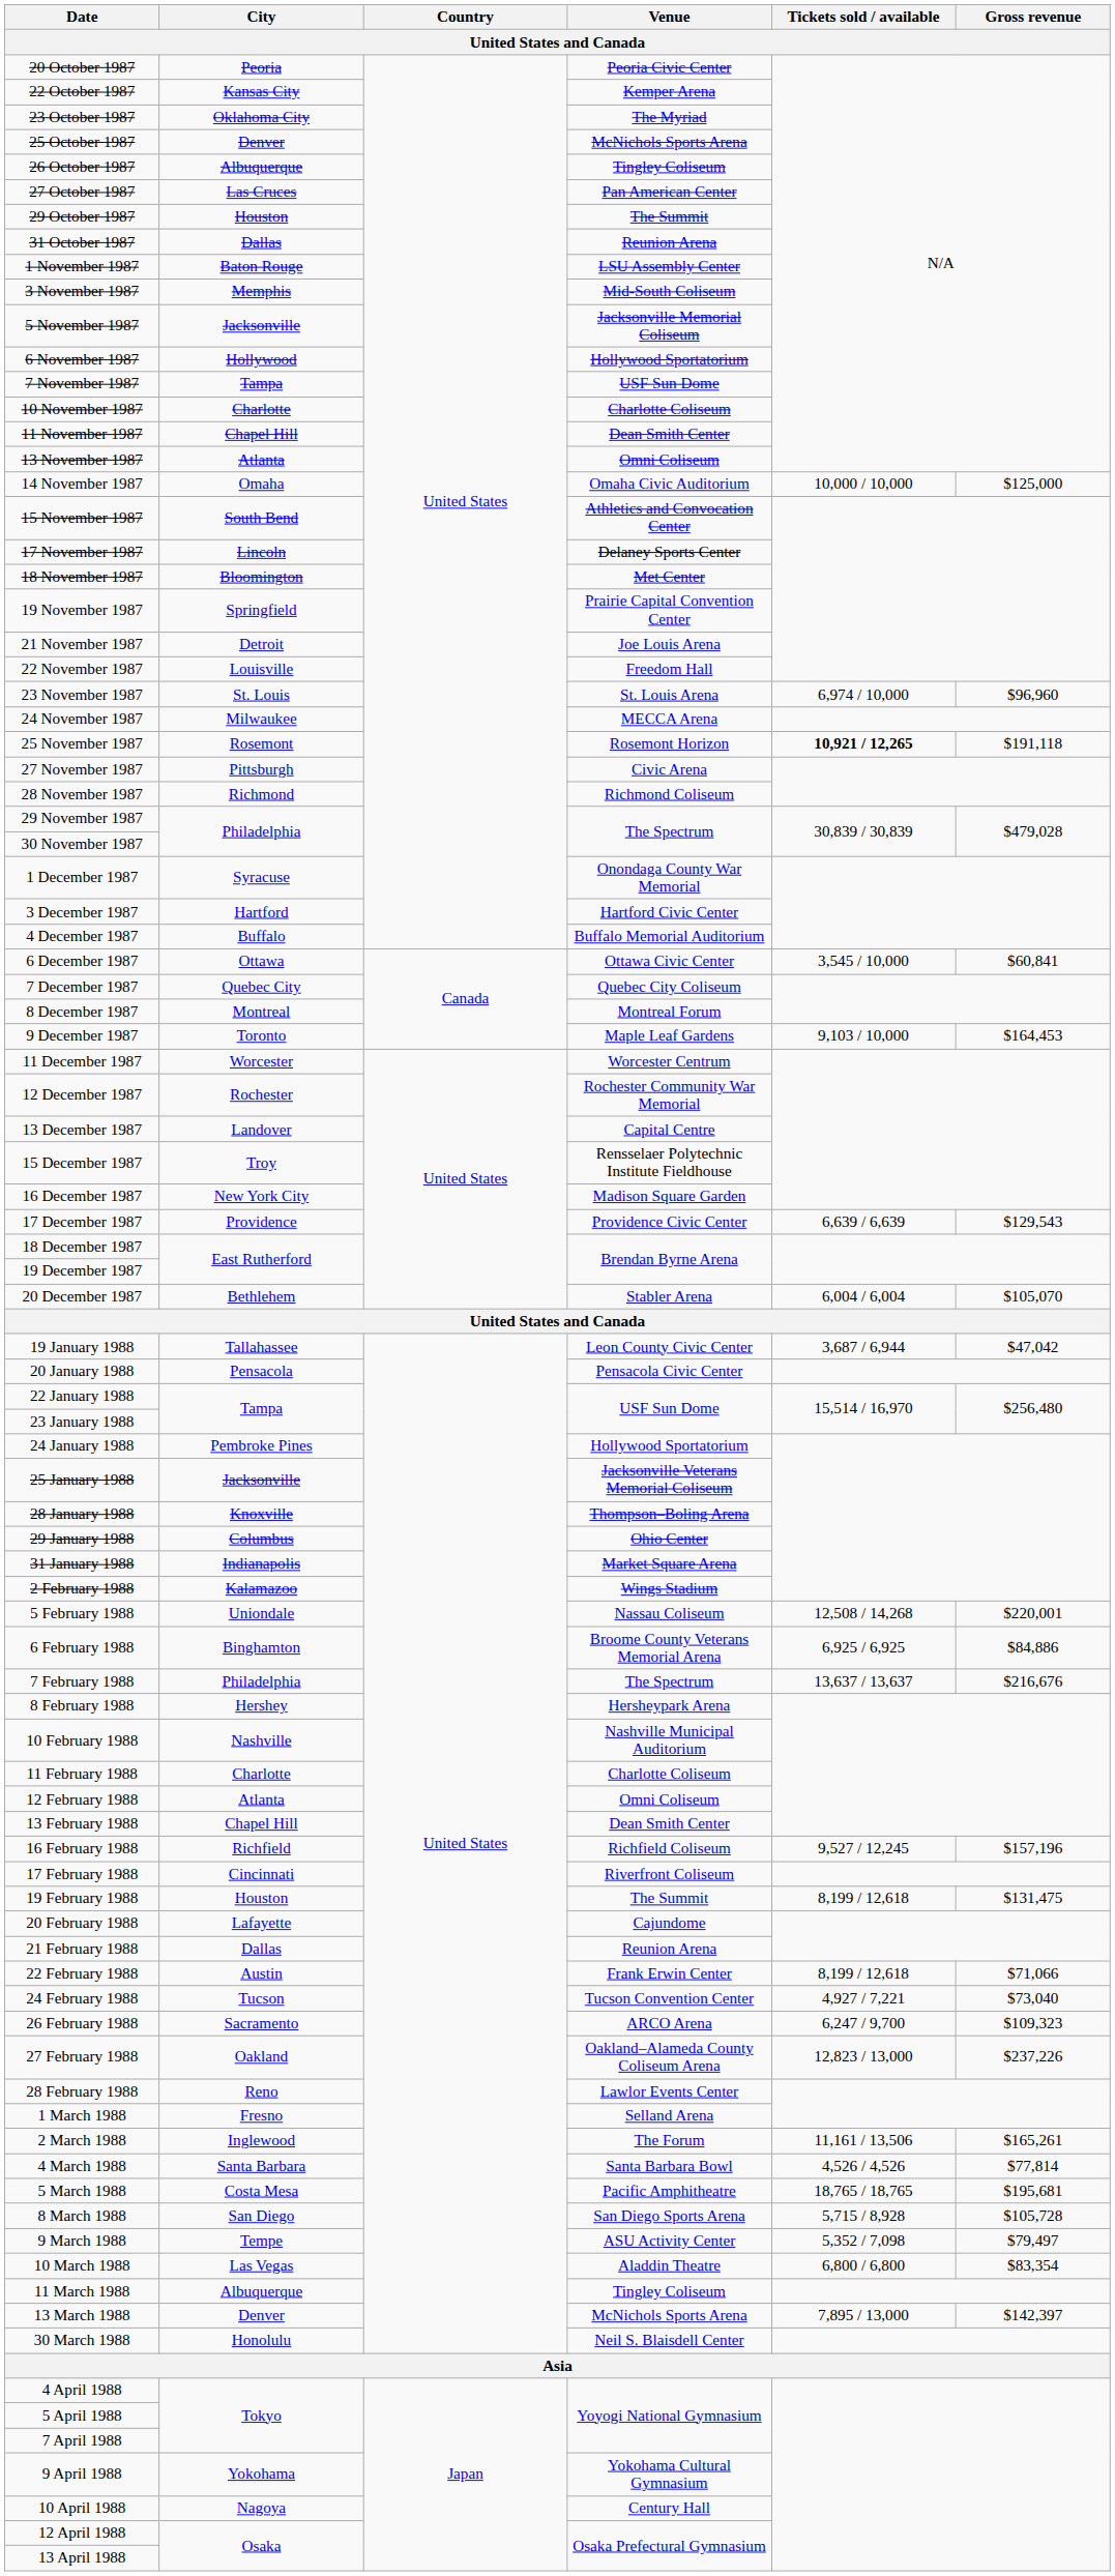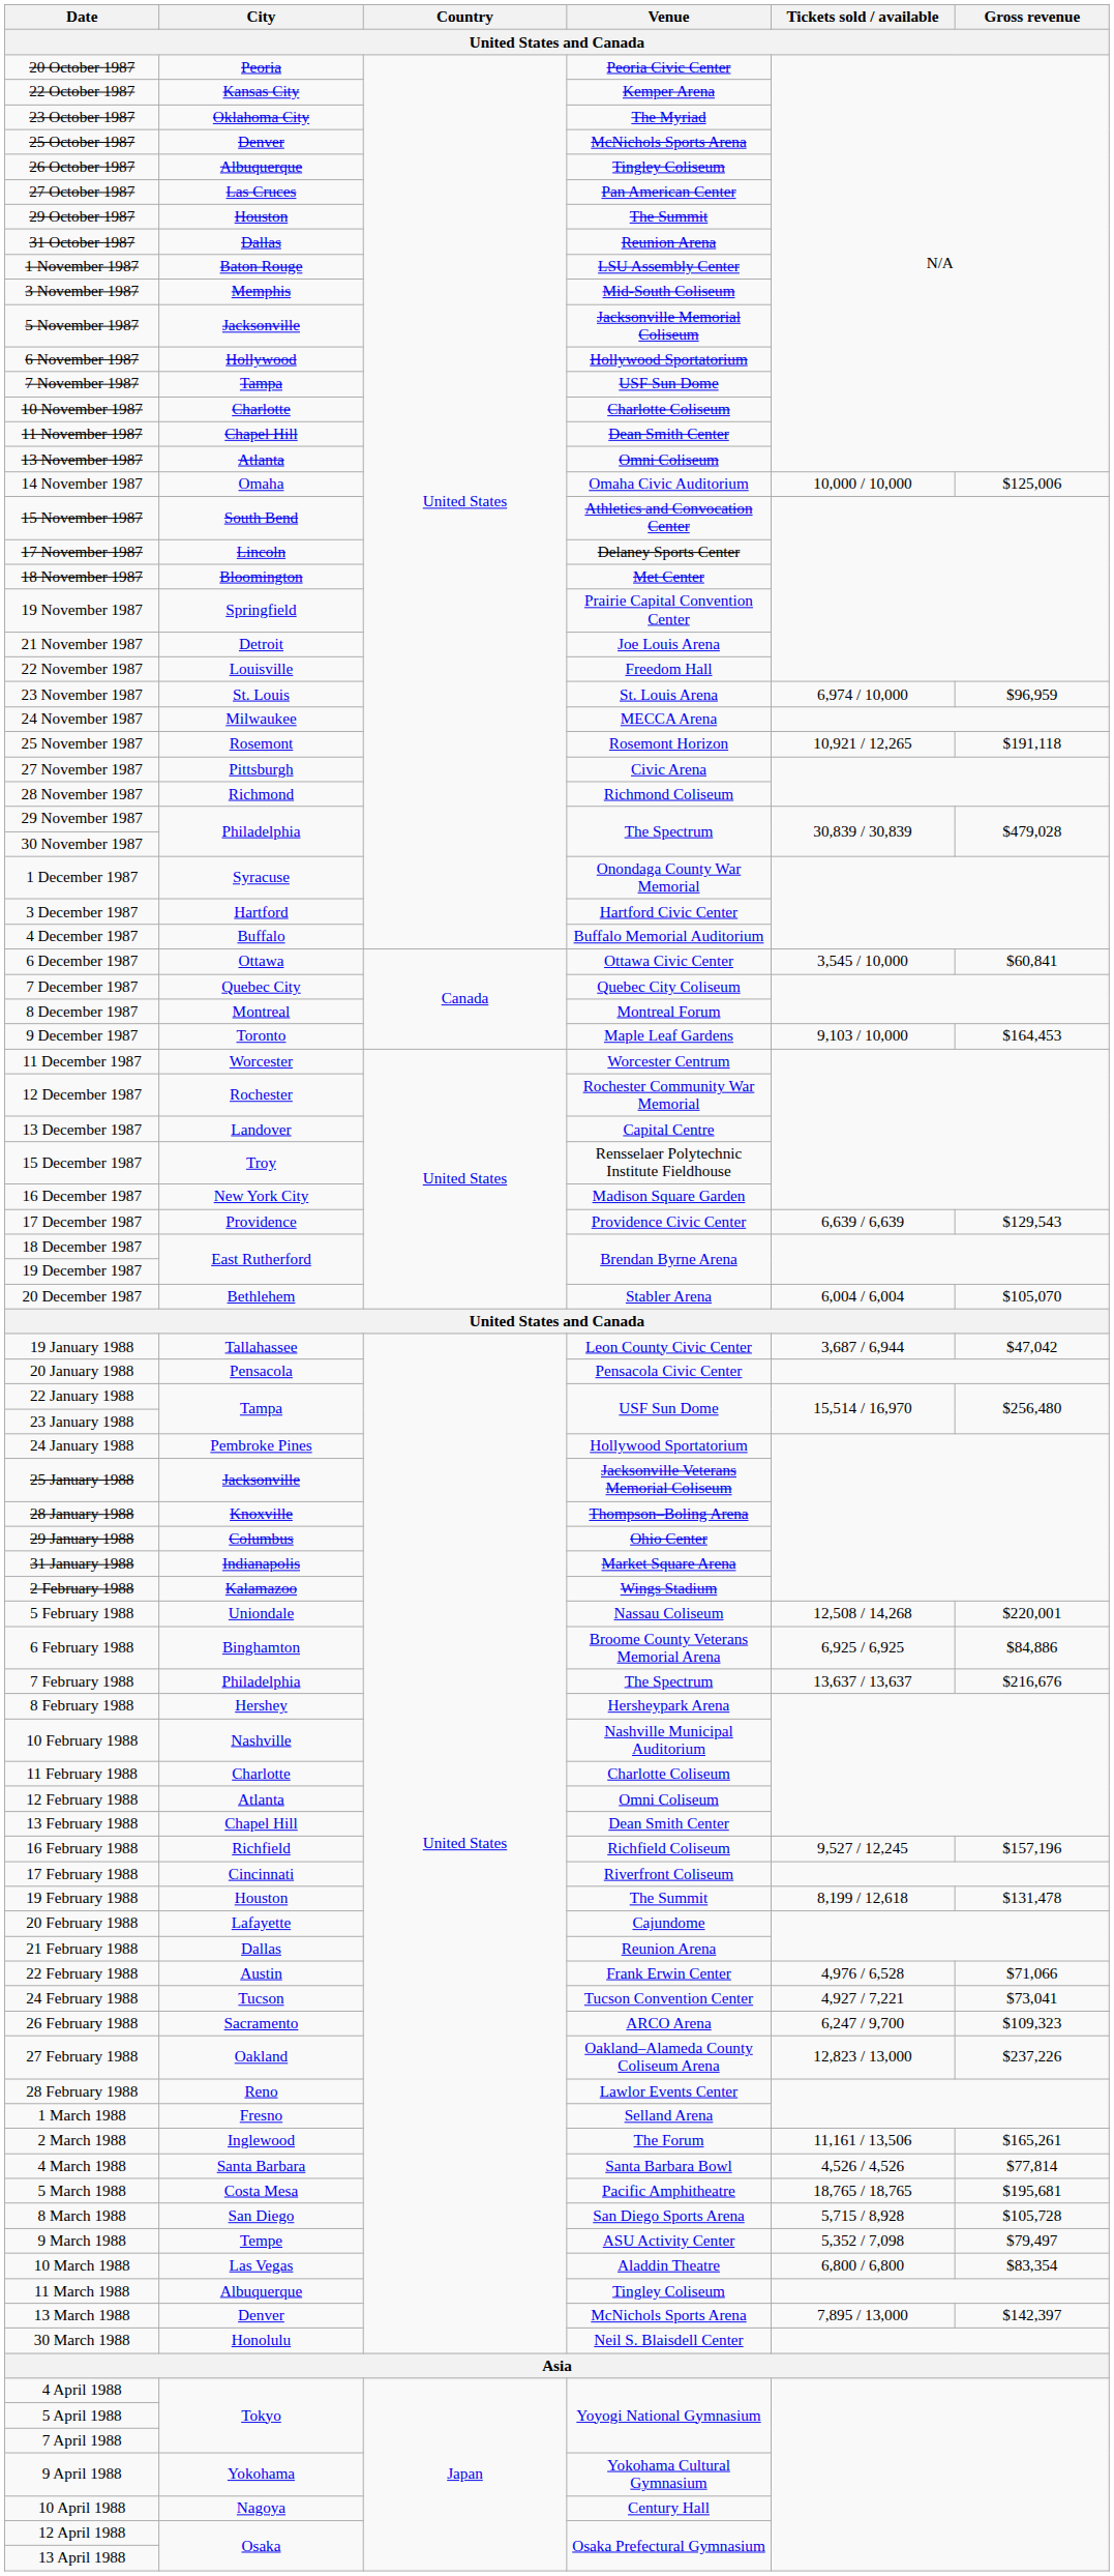 <table class="wikitable" style="text-align:center;">
 <tr>
 <th style="width:150px;">Date</th>
 <th style="width:200px;">City</th>
 <th style="width:200px;">Country</th>
 <th style="width:200px;">Venue</th>
 <th style="width:180px;">Tickets sold / available</th>
 <th style="width:150px;">Gross revenue</th>
 </tr>
 <tr>
 <th colspan="6">United States and Canada</th>
 </tr>
 <tr>
 <td><s>20 October 1987</s></td>
 <td><a href='#'><s>Peoria</s></a></td>
 <td rowspan="33"><a href='#'>United States</a></td>
 <td><a href='#'><s>Peoria Civic Center</s></a></td>
 <td colspan="2" rowspan="16">N/A</td>
 </tr>
 <tr>
 <td><s>22 October 1987</s></td>
 <td><a href='#'><s>Kansas City</s></a></td>
 <td><a href='#'><s>Kemper Arena</s></a></td>
 </tr>
 <tr>
 <td><s>23 October 1987</s></td>
 <td><a href='#'><s>Oklahoma City</s></a></td>
 <td><a href='#'><s>The Myriad</s></a></td>
 </tr>
 <tr>
 <td><s>25 October 1987</s></td>
 <td><a href='#'><s>Denver</s></a></td>
 <td><a href='#'><s>McNichols Sports Arena</s></a></td>
 </tr>
 <tr>
 <td><s>26 October 1987</s></td>
 <td><a href='#'><s>Albuquerque</s></a></td>
 <td><a href='#'><s>Tingley Coliseum</s></a></td>
 </tr>
 <tr>
 <td><s>27 October 1987</s></td>
 <td><a href='#'><s>Las Cruces</s></a></td>
 <td><a href='#'><s>Pan American Center</s></a></td>
 </tr>
 <tr>
 <td><s>29 October 1987</s></td>
 <td><a href='#'><s>Houston</s></a></td>
 <td><a href='#'><s>The Summit</s></a></td>
 </tr>
 <tr>
 <td><s>31 October 1987</s></td>
 <td><a href='#'><s>Dallas</s></a></td>
 <td><a href='#'><s>Reunion Arena</s></a></td>
 </tr>
 <tr>
 <td><s>1 November 1987</s></td>
 <td><a href='#'><s>Baton Rouge</s></a></td>
 <td><a href='#'><s>LSU Assembly Center</s></a></td>
 </tr>
 <tr>
 <td><s>3 November 1987</s></td>
 <td><a href='#'><s>Memphis</s></a></td>
 <td><a href='#'><s>Mid-South Coliseum</s></a></td>
 </tr>
 <tr>
 <td><s>5 November 1987</s></td>
 <td><a href='#'><s>Jacksonville</s></a></td>
 <td><a href='#'><s>Jacksonville Memorial Coliseum</s></a></td>
 </tr>
 <tr>
 <td><s>6 November 1987</s></td>
 <td><a href='#'><s>Hollywood</s></a></td>
 <td><a href='#'><s>Hollywood Sportatorium</s></a></td>
 </tr>
 <tr>
 <td><s>7 November 1987</s></td>
 <td><a href='#'><s>Tampa</s></a></td>
 <td><a href='#'><s>USF Sun Dome</s></a></td>
 </tr>
 <tr>
 <td><s>10 November 1987</s></td>
 <td><a href='#'><s>Charlotte</s></a></td>
 <td><a href='#'><s>Charlotte Coliseum</s></a></td>
 </tr>
 <tr>
 <td><s>11 November 1987</s></td>
 <td><a href='#'><s>Chapel Hill</s></a></td>
 <td><a href='#'><s>Dean Smith Center</s></a></td>
 </tr>
 <tr>
 <td><s>13 November 1987</s></td>
 <td><a href='#'><s>Atlanta</s></a></td>
 <td><a href='#'><s>Omni Coliseum</s></a></td>
 </tr>
 <tr>
 <td>14 November 1987</td>
 <td><a href='#'>Omaha</a></td>
 <td><a href='#'>Omaha Civic Auditorium</a></td>
 <td>10,000 / 10,000</td>
-<td>$125,000</td>
+<td>$125,006</td>
 </tr>
 <tr>
 <td><s>15 November 1987</s></td>
 <td><a href='#'><s>South Bend</s></a></td>
 <td><a href='#'><s>Athletics and Convocation Center</s></a></td>
 </tr>
 <tr>
 <td><s>17 November 1987</s></td>
 <td><a href='#'><s>Lincoln</s></a></td>
 <td><s>Delaney Sports Center</s></td>
 </tr>
 <tr>
 <td><s>18 November 1987</s></td>
 <td><a href='#'><s>Bloomington</s></a></td>
 <td><a href='#'><s>Met Center</s></a></td>
 </tr>
 <tr>
 <td>19 November 1987</td>
 <td><a href='#'>Springfield</a></td>
 <td><a href='#'>Prairie Capital Convention Center</a></td>
 </tr>
 <tr>
 <td>21 November 1987</td>
 <td><a href='#'>Detroit</a></td>
 <td><a href='#'>Joe Louis Arena</a></td>
 </tr>
 <tr>
 <td>22 November 1987</td>
 <td><a href='#'>Louisville</a></td>
 <td><a href='#'>Freedom Hall</a></td>
 </tr>
 <tr>
 <td>23 November 1987</td>
 <td><a href='#'>St. Louis</a></td>
 <td><a href='#'>St. Louis Arena</a></td>
 <td>6,974 / 10,000</td>
-<td>$96,960</td>
+<td>$96,959</td>
 </tr>
 <tr>
 <td>24 November 1987</td>
 <td><a href='#'>Milwaukee</a></td>
 <td><a href='#'>MECCA Arena</a></td>
 </tr>
 <tr>
 <td>25 November 1987</td>
 <td><a href='#'>Rosemont</a></td>
 <td><a href='#'>Rosemont Horizon</a></td>
-<td><strong>10,921 / 12,265</strong></td>
+<td>10,921 / 12,265</td>
 <td>$191,118</td>
 </tr>
 <tr>
 <td>27 November 1987</td>
 <td><a href='#'>Pittsburgh</a></td>
 <td><a href='#'>Civic Arena</a></td>
 </tr>
 <tr>
 <td>28 November 1987</td>
 <td><a href='#'>Richmond</a></td>
 <td><a href='#'>Richmond Coliseum</a></td>
 </tr>
 <tr>
 <td>29 November 1987</td>
 <td rowspan="2"><a href='#'>Philadelphia</a></td>
 <td rowspan="2"><a href='#'>The Spectrum</a></td>
 <td rowspan="2">30,839 / 30,839</td>
 <td rowspan="2">$479,028</td>
 </tr>
 <tr>
 <td>30 November 1987</td>
 </tr>
 <tr>
 <td>1 December 1987</td>
 <td><a href='#'>Syracuse</a></td>
 <td><a href='#'>Onondaga County War Memorial</a></td>
 </tr>
 <tr>
 <td>3 December 1987</td>
 <td><a href='#'>Hartford</a></td>
 <td><a href='#'>Hartford Civic Center</a></td>
 </tr>
 <tr>
 <td>4 December 1987</td>
 <td><a href='#'>Buffalo</a></td>
 <td><a href='#'>Buffalo Memorial Auditorium</a></td>
 </tr>
 <tr>
 <td>6 December 1987</td>
 <td><a href='#'>Ottawa</a></td>
 <td rowspan="4"><a href='#'>Canada</a></td>
 <td><a href='#'>Ottawa Civic Center</a></td>
 <td>3,545 / 10,000</td>
 <td>$60,841</td>
 </tr>
 <tr>
 <td>7 December 1987</td>
 <td><a href='#'>Quebec City</a></td>
 <td><a href='#'>Quebec City Coliseum</a></td>
 </tr>
 <tr>
 <td>8 December 1987</td>
 <td><a href='#'>Montreal</a></td>
 <td><a href='#'>Montreal Forum</a></td>
 </tr>
 <tr>
 <td>9 December 1987</td>
 <td><a href='#'>Toronto</a></td>
 <td><a href='#'>Maple Leaf Gardens</a></td>
 <td>9,103 / 10,000</td>
 <td>$164,453</td>
 </tr>
 <tr>
 <td>11 December 1987</td>
 <td><a href='#'>Worcester</a></td>
 <td rowspan="9"><a href='#'>United States</a></td>
 <td><a href='#'>Worcester Centrum</a></td>
 </tr>
 <tr>
 <td>12 December 1987</td>
 <td><a href='#'>Rochester</a></td>
 <td><a href='#'>Rochester Community War Memorial</a></td>
 </tr>
 <tr>
 <td>13 December 1987</td>
 <td><a href='#'>Landover</a></td>
 <td><a href='#'>Capital Centre</a></td>
 </tr>
 <tr>
 <td>15 December 1987</td>
 <td><a href='#'>Troy</a></td>
 <td>Rensselaer Polytechnic Institute Fieldhouse</td>
 </tr>
 <tr>
 <td>16 December 1987</td>
 <td><a href='#'>New York City</a></td>
 <td><a href='#'>Madison Square Garden</a></td>
 </tr>
 <tr>
 <td>17 December 1987</td>
 <td><a href='#'>Providence</a></td>
 <td><a href='#'>Providence Civic Center</a></td>
 <td>6,639 / 6,639</td>
 <td>$129,543</td>
 </tr>
 <tr>
 <td>18 December 1987</td>
 <td rowspan="2"><a href='#'>East Rutherford</a></td>
 <td rowspan="2"><a href='#'>Brendan Byrne Arena</a></td>
 </tr>
 <tr>
 <td>19 December 1987</td>
 </tr>
 <tr>
 <td>20 December 1987</td>
 <td><a href='#'>Bethlehem</a></td>
 <td><a href='#'>Stabler Arena</a></td>
 <td>6,004 / 6,004</td>
 <td>$105,070</td>
 </tr>
 <tr>
 <th colspan="6">United States and Canada</th>
 </tr>
 <tr>
 <td>19 January 1988</td>
 <td><a href='#'>Tallahassee</a></td>
 <td rowspan="38"><a href='#'>United States</a></td>
 <td><a href='#'>Leon County Civic Center</a></td>
 <td>3,687 / 6,944</td>
 <td>$47,042</td>
 </tr>
 <tr>
 <td>20 January 1988</td>
 <td><a href='#'>Pensacola</a></td>
 <td><a href='#'>Pensacola Civic Center</a></td>
 </tr>
 <tr>
 <td>22 January 1988</td>
 <td rowspan="2"><a href='#'>Tampa</a></td>
 <td rowspan="2"><a href='#'>USF Sun Dome</a></td>
 <td rowspan="2">15,514 / 16,970</td>
 <td rowspan="2">$256,480</td>
 </tr>
 <tr>
 <td>23 January 1988</td>
 </tr>
 <tr>
 <td>24 January 1988</td>
 <td><a href='#'>Pembroke Pines</a></td>
 <td><a href='#'>Hollywood Sportatorium</a></td>
 </tr>
 <tr>
 <td><s>25 January 1988</s></td>
 <td><a href='#'><s>Jacksonville</s></a></td>
 <td><a href='#'><s>Jacksonville Veterans Memorial Coliseum</s></a></td>
 </tr>
 <tr>
 <td><s>28 January 1988</s></td>
 <td><a href='#'><s>Knoxville</s></a></td>
 <td><a href='#'><s>Thompson–Boling Arena</s></a></td>
 </tr>
 <tr>
 <td><s>29 January 1988</s></td>
 <td><a href='#'><s>Columbus</s></a></td>
 <td><a href='#'><s>Ohio Center</s></a></td>
 </tr>
 <tr>
 <td><s>31 January 1988</s></td>
 <td><a href='#'><s>Indianapolis</s></a></td>
 <td><a href='#'><s>Market Square Arena</s></a></td>
 </tr>
 <tr>
 <td><s>2 February 1988</s></td>
 <td><a href='#'><s>Kalamazoo</s></a></td>
 <td><a href='#'><s>Wings Stadium</s></a></td>
 </tr>
 <tr>
 <td>5 February 1988</td>
 <td><a href='#'>Uniondale</a></td>
 <td><a href='#'>Nassau Coliseum</a></td>
 <td>12,508 / 14,268</td>
 <td>$220,001</td>
 </tr>
 <tr>
 <td>6 February 1988</td>
 <td><a href='#'>Binghamton</a></td>
 <td><a href='#'>Broome County Veterans Memorial Arena</a></td>
 <td>6,925 / 6,925</td>
 <td>$84,886</td>
 </tr>
 <tr>
 <td>7 February 1988</td>
 <td><a href='#'>Philadelphia</a></td>
 <td><a href='#'>The Spectrum</a></td>
 <td>13,637 / 13,637</td>
 <td>$216,676</td>
 </tr>
 <tr>
 <td>8 February 1988</td>
 <td><a href='#'>Hershey</a></td>
 <td><a href='#'>Hersheypark Arena</a></td>
 </tr>
 <tr>
 <td>10 February 1988</td>
 <td><a href='#'>Nashville</a></td>
 <td><a href='#'>Nashville Municipal Auditorium</a></td>
 </tr>
 <tr>
 <td>11 February 1988</td>
 <td><a href='#'>Charlotte</a></td>
 <td><a href='#'>Charlotte Coliseum</a></td>
 </tr>
 <tr>
 <td>12 February 1988</td>
 <td><a href='#'>Atlanta</a></td>
 <td><a href='#'>Omni Coliseum</a></td>
 </tr>
 <tr>
 <td>13 February 1988</td>
 <td><a href='#'>Chapel Hill</a></td>
 <td><a href='#'>Dean Smith Center</a></td>
 </tr>
 <tr>
 <td>16 February 1988</td>
 <td><a href='#'>Richfield</a></td>
 <td><a href='#'>Richfield Coliseum</a></td>
 <td>9,527 / 12,245</td>
 <td>$157,196</td>
 </tr>
 <tr>
 <td>17 February 1988</td>
 <td><a href='#'>Cincinnati</a></td>
 <td><a href='#'>Riverfront Coliseum</a></td>
 </tr>
 <tr>
 <td>19 February 1988</td>
 <td><a href='#'>Houston</a></td>
 <td><a href='#'>The Summit</a></td>
 <td>8,199 / 12,618</td>
-<td>$131,475</td>
+<td>$131,478</td>
 </tr>
 <tr>
 <td>20 February 1988</td>
 <td><a href='#'>Lafayette</a></td>
 <td><a href='#'>Cajundome</a></td>
 </tr>
 <tr>
 <td>21 February 1988</td>
 <td><a href='#'>Dallas</a></td>
 <td><a href='#'>Reunion Arena</a></td>
 </tr>
 <tr>
 <td>22 February 1988</td>
 <td><a href='#'>Austin</a></td>
 <td><a href='#'>Frank Erwin Center</a></td>
-<td>8,199 / 12,618</td>
+<td>4,976 / 6,528</td>
 <td>$71,066</td>
 </tr>
 <tr>
 <td>24 February 1988</td>
 <td><a href='#'>Tucson</a></td>
 <td><a href='#'>Tucson Convention Center</a></td>
 <td>4,927 / 7,221</td>
-<td>$73,040</td>
+<td>$73,041</td>
 </tr>
 <tr>
 <td>26 February 1988</td>
 <td><a href='#'>Sacramento</a></td>
 <td><a href='#'>ARCO Arena</a></td>
 <td>6,247 / 9,700</td>
 <td>$109,323</td>
 </tr>
 <tr>
 <td>27 February 1988</td>
 <td><a href='#'>Oakland</a></td>
 <td><a href='#'>Oakland–Alameda County Coliseum Arena</a></td>
 <td>12,823 / 13,000</td>
 <td>$237,226</td>
 </tr>
 <tr>
 <td>28 February 1988</td>
 <td><a href='#'>Reno</a></td>
 <td><a href='#'>Lawlor Events Center</a></td>
 </tr>
 <tr>
 <td>1 March 1988</td>
 <td><a href='#'>Fresno</a></td>
 <td><a href='#'>Selland Arena</a></td>
 </tr>
 <tr>
 <td>2 March 1988</td>
 <td><a href='#'>Inglewood</a></td>
 <td><a href='#'>The Forum</a></td>
 <td>11,161 / 13,506</td>
 <td>$165,261</td>
 </tr>
 <tr>
 <td>4 March 1988</td>
 <td><a href='#'>Santa Barbara</a></td>
 <td><a href='#'>Santa Barbara Bowl</a></td>
 <td>4,526 / 4,526</td>
 <td>$77,814</td>
 </tr>
 <tr>
 <td>5 March 1988</td>
 <td><a href='#'>Costa Mesa</a></td>
 <td><a href='#'>Pacific Amphitheatre</a></td>
 <td>18,765 / 18,765</td>
 <td>$195,681</td>
 </tr>
 <tr>
 <td>8 March 1988</td>
 <td><a href='#'>San Diego</a></td>
 <td><a href='#'>San Diego Sports Arena</a></td>
 <td>5,715 / 8,928</td>
 <td>$105,728</td>
 </tr>
 <tr>
 <td>9 March 1988</td>
 <td><a href='#'>Tempe</a></td>
 <td><a href='#'>ASU Activity Center</a></td>
 <td>5,352 / 7,098</td>
 <td>$79,497</td>
 </tr>
 <tr>
 <td>10 March 1988</td>
 <td><a href='#'>Las Vegas</a></td>
 <td><a href='#'>Aladdin Theatre</a></td>
 <td>6,800 / 6,800</td>
 <td>$83,354</td>
 </tr>
 <tr>
 <td>11 March 1988</td>
 <td><a href='#'>Albuquerque</a></td>
 <td><a href='#'>Tingley Coliseum</a></td>
 </tr>
 <tr>
 <td>13 March 1988</td>
 <td><a href='#'>Denver</a></td>
 <td><a href='#'>McNichols Sports Arena</a></td>
 <td>7,895 / 13,000</td>
 <td>$142,397</td>
 </tr>
 <tr>
 <td>30 March 1988</td>
 <td><a href='#'>Honolulu</a></td>
 <td><a href='#'>Neil S. Blaisdell Center</a></td>
 </tr>
 <tr>
 <th colspan="6">Asia</th>
 </tr>
 <tr>
 <td>4 April 1988</td>
 <td rowspan="3"><a href='#'>Tokyo</a></td>
 <td rowspan="7"><a href='#'>Japan</a></td>
 <td rowspan="3"><a href='#'>Yoyogi National Gymnasium</a></td>
 </tr>
 <tr>
 <td>5 April 1988</td>
 </tr>
 <tr>
 <td>7 April 1988</td>
 </tr>
 <tr>
 <td>9 April 1988</td>
 <td><a href='#'>Yokohama</a></td>
 <td><a href='#'>Yokohama Cultural Gymnasium</a></td>
 </tr>
 <tr>
 <td>10 April 1988</td>
 <td><a href='#'>Nagoya</a></td>
 <td><a href='#'>Century Hall</a></td>
 </tr>
 <tr>
 <td>12 April 1988</td>
 <td rowspan="2"><a href='#'>Osaka</a></td>
 <td rowspan="2"><a href='#'>Osaka Prefectural Gymnasium</a></td>
 </tr>
 <tr>
 <td>13 April 1988</td>
 </tr>
 </table>
